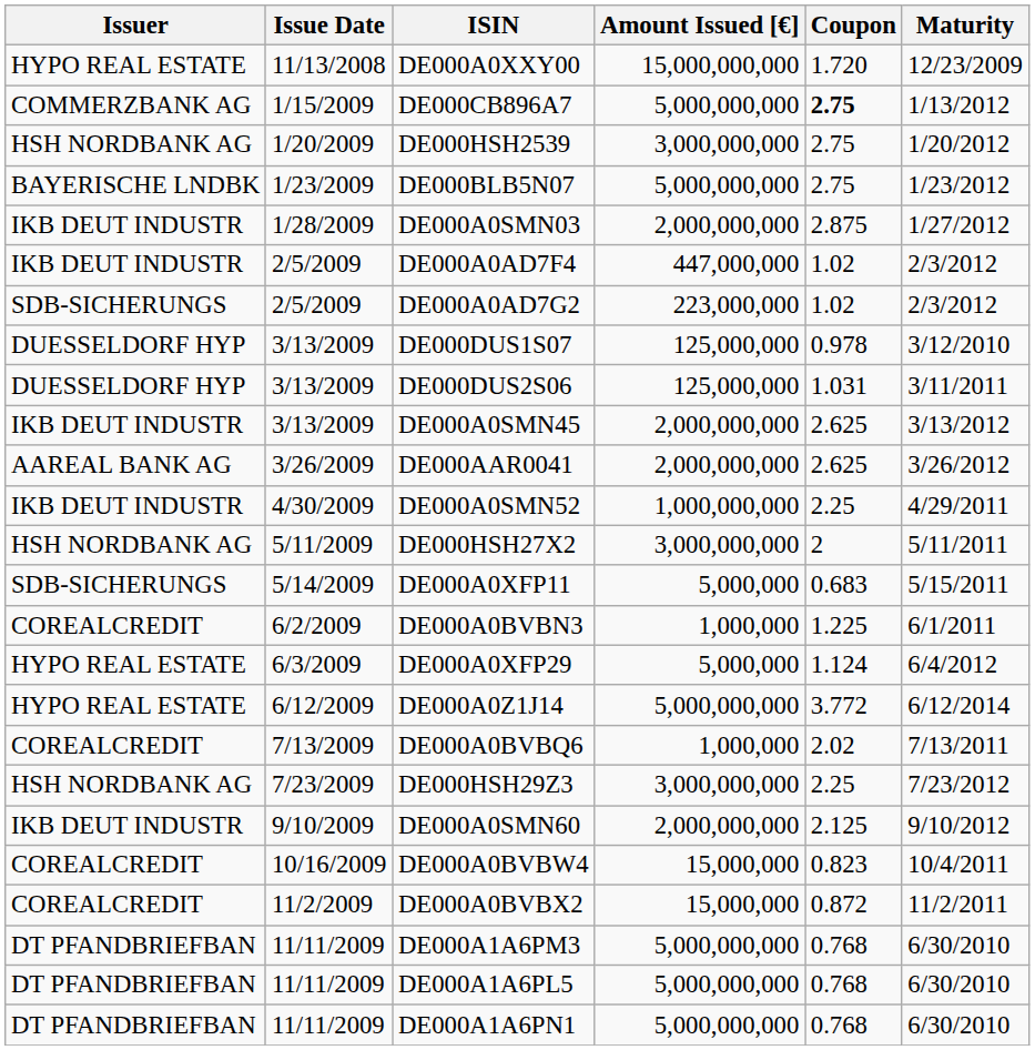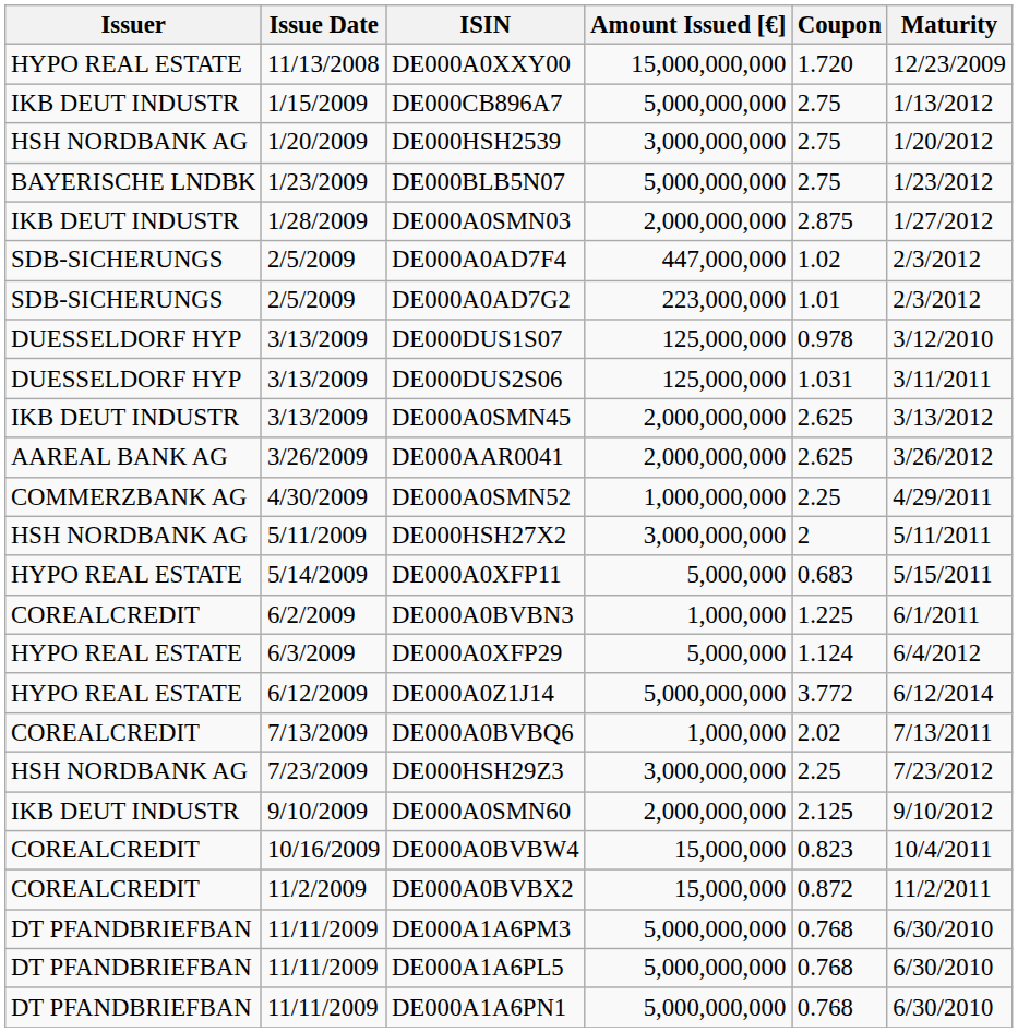 <table class="wikitable">
 <tr>
 <th>Issuer</th>
 <th>Issue Date</th>
 <th>ISIN</th>
 <th>Amount Issued [€]</th>
 <th>Coupon</th>
 <th>Maturity</th>
 </tr>
 <tr>
 <td>HYPO REAL ESTATE</td>
 <td>11/13/2008</td>
 <td>DE000A0XXY00</td>
 <td align="right">15,000,000,000</td>
 <td>1.720</td>
 <td>12/23/2009</td>
 </tr>
 <tr>
-<td>COMMERZBANK AG</td>
+<td>IKB DEUT INDUSTR</td>
 <td>1/15/2009</td>
 <td>DE000CB896A7</td>
 <td align="right">5,000,000,000</td>
-<td><strong>2.75</strong></td>
+<td>2.75</td>
 <td>1/13/2012</td>
 </tr>
 <tr>
 <td>HSH NORDBANK AG</td>
 <td>1/20/2009</td>
 <td>DE000HSH2539</td>
 <td align="right">3,000,000,000</td>
 <td>2.75</td>
 <td>1/20/2012</td>
 </tr>
 <tr>
 <td>BAYERISCHE LNDBK</td>
 <td>1/23/2009</td>
 <td>DE000BLB5N07</td>
 <td align="right">5,000,000,000</td>
 <td>2.75</td>
 <td>1/23/2012</td>
 </tr>
 <tr>
 <td>IKB DEUT INDUSTR</td>
 <td>1/28/2009</td>
 <td>DE000A0SMN03</td>
 <td align="right">2,000,000,000</td>
 <td>2.875</td>
 <td>1/27/2012</td>
 </tr>
 <tr>
-<td>IKB DEUT INDUSTR</td>
+<td>SDB-SICHERUNGS</td>
 <td>2/5/2009</td>
 <td>DE000A0AD7F4</td>
 <td align="right">447,000,000</td>
 <td>1.02</td>
 <td>2/3/2012</td>
 </tr>
 <tr>
 <td>SDB-SICHERUNGS</td>
 <td>2/5/2009</td>
 <td>DE000A0AD7G2</td>
 <td align="right">223,000,000</td>
-<td>1.02</td>
+<td>1.01</td>
 <td>2/3/2012</td>
 </tr>
 <tr>
 <td>DUESSELDORF HYP</td>
 <td>3/13/2009</td>
 <td>DE000DUS1S07</td>
 <td align="right">125,000,000</td>
 <td>0.978</td>
 <td>3/12/2010</td>
 </tr>
 <tr>
 <td>DUESSELDORF HYP</td>
 <td>3/13/2009</td>
 <td>DE000DUS2S06</td>
 <td align="right">125,000,000</td>
 <td>1.031</td>
 <td>3/11/2011</td>
 </tr>
 <tr>
 <td>IKB DEUT INDUSTR</td>
 <td>3/13/2009</td>
 <td>DE000A0SMN45</td>
 <td align="right">2,000,000,000</td>
 <td>2.625</td>
 <td>3/13/2012</td>
 </tr>
 <tr>
 <td>AAREAL BANK AG</td>
 <td>3/26/2009</td>
 <td>DE000AAR0041</td>
 <td align="right">2,000,000,000</td>
 <td>2.625</td>
 <td>3/26/2012</td>
 </tr>
 <tr>
-<td>IKB DEUT INDUSTR</td>
+<td>COMMERZBANK AG</td>
 <td>4/30/2009</td>
 <td>DE000A0SMN52</td>
 <td align="right">1,000,000,000</td>
 <td>2.25</td>
 <td>4/29/2011</td>
 </tr>
 <tr>
 <td>HSH NORDBANK AG</td>
 <td>5/11/2009</td>
 <td>DE000HSH27X2</td>
 <td align="right">3,000,000,000</td>
 <td>2</td>
 <td>5/11/2011</td>
 </tr>
 <tr>
-<td>SDB-SICHERUNGS</td>
+<td>HYPO REAL ESTATE</td>
 <td>5/14/2009</td>
 <td>DE000A0XFP11</td>
 <td align="right">5,000,000</td>
 <td>0.683</td>
 <td>5/15/2011</td>
 </tr>
 <tr>
 <td>COREALCREDIT</td>
 <td>6/2/2009</td>
 <td>DE000A0BVBN3</td>
 <td align="right">1,000,000</td>
 <td>1.225</td>
 <td>6/1/2011</td>
 </tr>
 <tr>
 <td>HYPO REAL ESTATE</td>
 <td>6/3/2009</td>
 <td>DE000A0XFP29</td>
 <td align="right">5,000,000</td>
 <td>1.124</td>
 <td>6/4/2012</td>
 </tr>
 <tr>
 <td>HYPO REAL ESTATE</td>
 <td>6/12/2009</td>
 <td>DE000A0Z1J14</td>
 <td align="right">5,000,000,000</td>
 <td>3.772</td>
 <td>6/12/2014</td>
 </tr>
 <tr>
 <td>COREALCREDIT</td>
 <td>7/13/2009</td>
 <td>DE000A0BVBQ6</td>
 <td align="right">1,000,000</td>
 <td>2.02</td>
 <td>7/13/2011</td>
 </tr>
 <tr>
 <td>HSH NORDBANK AG</td>
 <td>7/23/2009</td>
 <td>DE000HSH29Z3</td>
 <td align="right">3,000,000,000</td>
 <td>2.25</td>
 <td>7/23/2012</td>
 </tr>
 <tr>
 <td>IKB DEUT INDUSTR</td>
 <td>9/10/2009</td>
 <td>DE000A0SMN60</td>
 <td align="right">2,000,000,000</td>
 <td>2.125</td>
 <td>9/10/2012</td>
 </tr>
 <tr>
 <td>COREALCREDIT</td>
 <td>10/16/2009</td>
 <td>DE000A0BVBW4</td>
 <td align="right">15,000,000</td>
 <td>0.823</td>
 <td>10/4/2011</td>
 </tr>
 <tr>
 <td>COREALCREDIT</td>
 <td>11/2/2009</td>
 <td>DE000A0BVBX2</td>
 <td align="right">15,000,000</td>
 <td>0.872</td>
 <td>11/2/2011</td>
 </tr>
 <tr>
 <td>DT PFANDBRIEFBAN</td>
 <td>11/11/2009</td>
 <td>DE000A1A6PM3</td>
 <td align="right">5,000,000,000</td>
 <td>0.768</td>
 <td>6/30/2010</td>
 </tr>
 <tr>
 <td>DT PFANDBRIEFBAN</td>
 <td>11/11/2009</td>
 <td>DE000A1A6PL5</td>
 <td align="right">5,000,000,000</td>
 <td>0.768</td>
 <td>6/30/2010</td>
 </tr>
 <tr>
 <td>DT PFANDBRIEFBAN</td>
 <td>11/11/2009</td>
 <td>DE000A1A6PN1</td>
 <td align="right">5,000,000,000</td>
 <td>0.768</td>
 <td>6/30/2010</td>
 </tr>
 </table>
